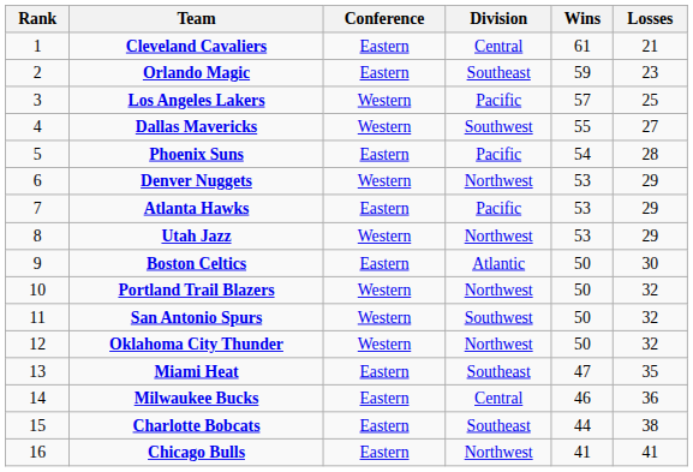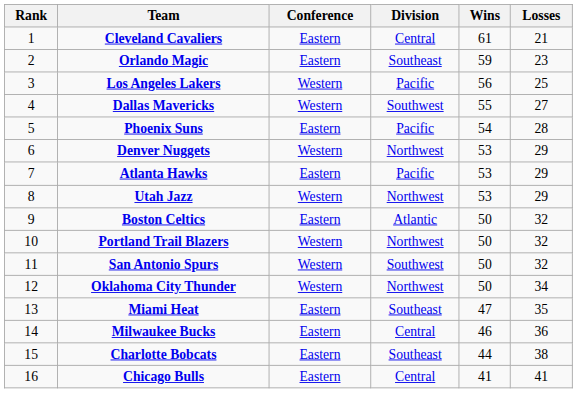 <table class="wikitable sortable" style="font-size:95%; text-align:center;" width=50%>
 <tr>
 <th rowspan=1>Rank</th>
 <th rowspan=1>Team</th>
 <th rowspan=1>Conference</th>
 <th rowspan=1>Division</th>
 <th rowspan=1>Wins</th>
 <th rowspan=1>Losses</th>
 </tr>
 <tr>
 <td>1</td>
 <td><strong><a href='#'>Cleveland Cavaliers</a></strong></td>
 <td><a href='#'>Eastern</a></td>
 <td><a href='#'>Central</a></td>
 <td>61</td>
 <td>21</td>
 </tr>
 <tr>
 <td>2</td>
 <td><strong><a href='#'>Orlando Magic</a></strong></td>
 <td><a href='#'>Eastern</a></td>
 <td><a href='#'>Southeast</a></td>
 <td>59</td>
 <td>23</td>
 </tr>
 <tr>
 <td>3</td>
 <td><strong><a href='#'>Los Angeles Lakers</a></strong></td>
 <td><a href='#'>Western</a></td>
 <td><a href='#'>Pacific</a></td>
-<td>57</td>
+<td>56</td>
 <td>25</td>
 </tr>
 <tr>
 <td>4</td>
 <td><strong><a href='#'>Dallas Mavericks</a></strong></td>
 <td><a href='#'>Western</a></td>
 <td><a href='#'>Southwest</a></td>
 <td>55</td>
 <td>27</td>
 </tr>
 <tr>
 <td>5</td>
 <td><strong><a href='#'>Phoenix Suns</a></strong></td>
 <td><a href='#'>Eastern</a></td>
 <td><a href='#'>Pacific</a></td>
 <td>54</td>
 <td>28</td>
 </tr>
 <tr>
 <td>6</td>
 <td><strong><a href='#'>Denver Nuggets</a></strong></td>
 <td><a href='#'>Western</a></td>
 <td><a href='#'>Northwest</a></td>
 <td>53</td>
 <td>29</td>
 </tr>
 <tr>
 <td>7</td>
 <td><strong><a href='#'>Atlanta Hawks</a></strong></td>
 <td><a href='#'>Eastern</a></td>
 <td><a href='#'>Pacific</a></td>
 <td>53</td>
 <td>29</td>
 </tr>
 <tr>
 <td>8</td>
 <td><strong><a href='#'>Utah Jazz</a></strong></td>
 <td><a href='#'>Western</a></td>
 <td><a href='#'>Northwest</a></td>
 <td>53</td>
 <td>29</td>
 </tr>
 <tr>
 <td>9</td>
 <td><strong><a href='#'>Boston Celtics</a></strong></td>
 <td><a href='#'>Eastern</a></td>
 <td><a href='#'>Atlantic</a></td>
 <td>50</td>
-<td>30</td>
+<td>32</td>
 </tr>
 <tr>
 <td>10</td>
 <td><strong><a href='#'>Portland Trail Blazers</a></strong></td>
 <td><a href='#'>Western</a></td>
 <td><a href='#'>Northwest</a></td>
 <td>50</td>
 <td>32</td>
 </tr>
 <tr>
 <td>11</td>
 <td><strong><a href='#'>San Antonio Spurs</a></strong></td>
 <td><a href='#'>Western</a></td>
 <td><a href='#'>Southwest</a></td>
 <td>50</td>
 <td>32</td>
 </tr>
 <tr>
 <td>12</td>
 <td><strong><a href='#'>Oklahoma City Thunder</a></strong></td>
 <td><a href='#'>Western</a></td>
 <td><a href='#'>Northwest</a></td>
 <td>50</td>
-<td>32</td>
+<td>34</td>
 </tr>
 <tr>
 <td>13</td>
 <td><strong><a href='#'>Miami Heat</a></strong></td>
 <td><a href='#'>Eastern</a></td>
 <td><a href='#'>Southeast</a></td>
 <td>47</td>
 <td>35</td>
 </tr>
 <tr>
 <td>14</td>
 <td><strong><a href='#'>Milwaukee Bucks</a></strong></td>
 <td><a href='#'>Eastern</a></td>
 <td><a href='#'>Central</a></td>
 <td>46</td>
 <td>36</td>
 </tr>
 <tr>
 <td>15</td>
 <td><strong><a href='#'>Charlotte Bobcats</a></strong></td>
 <td><a href='#'>Eastern</a></td>
 <td><a href='#'>Southeast</a></td>
 <td>44</td>
 <td>38</td>
 </tr>
 <tr>
 <td>16</td>
 <td><strong><a href='#'>Chicago Bulls</a></strong></td>
 <td><a href='#'>Eastern</a></td>
-<td><a href='#'>Northwest</a></td>
+<td><a href='#'>Central</a></td>
 <td>41</td>
 <td>41</td>
 </tr>
 </table>
